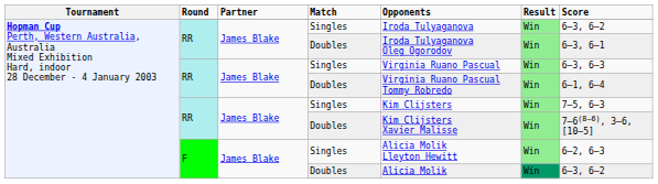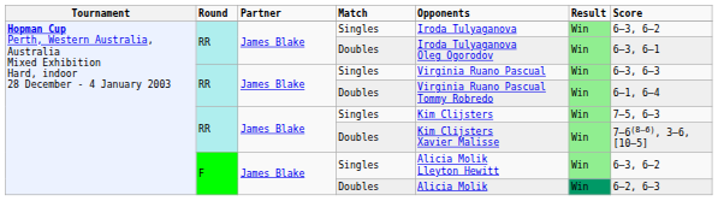 <table class="wikitable">
 <tr style="font-weight:bold">
 <th style="width:250px;">Tournament</th>
 <td style="width:50px;">Round</td>
 <td style="width:125px;">Partner</td>
 <td style="width:100px;">Match</td>
 <td style="width:200px;">Opponents</td>
 <td style="width:50px;">Result</td>
 <td style="width:130px;">Score</td>
 </tr>
 <tr>
 <td rowspan="9" style="background:#ecf2ff; text-align:left; vertical-align:top;"><strong><a href='#'>Hopman Cup</a></strong><br> <a href='#'>Perth, Western Australia</a>, Australia<br>Mixed Exhibition<br>Hard, indoor<br>28 December - 4 January 2003</td>
 </tr>
 <tr>
 <td rowspan=2 bgcolor=#afeeee>RR</td>
 <td rowspan=2> <a href='#'>James Blake</a></td>
 <td>Singles</td>
 <td> <a href='#'>Iroda Tulyaganova</a></td>
 <td bgcolor=lightgreen>Win</td>
 <td>6–3, 6–2</td>
 </tr>
 <tr bgcolor=#EFEFEF>
 <td>Doubles</td>
 <td> <a href='#'>Iroda Tulyaganova</a> <br> <a href='#'>Oleg Ogorodov</a></td>
 <td bgcolor=lightgreen>Win</td>
 <td>6–3, 6–1</td>
 </tr>
 <tr>
 <td rowspan=2 bgcolor=#afeeee>RR</td>
 <td rowspan=2> <a href='#'>James Blake</a></td>
 <td>Singles</td>
 <td> <a href='#'>Virginia Ruano Pascual</a></td>
 <td bgcolor=lightgreen>Win</td>
 <td>6–3, 6–3</td>
 </tr>
 <tr bgcolor=#EFEFEF>
 <td>Doubles</td>
 <td> <a href='#'>Virginia Ruano Pascual</a> <br> <a href='#'>Tommy Robredo</a></td>
 <td bgcolor=lightgreen>Win</td>
 <td>6–1, 6–4</td>
 </tr>
 <tr>
 <td rowspan=2 bgcolor=#afeeee>RR</td>
 <td rowspan=2> <a href='#'>James Blake</a></td>
 <td>Singles</td>
 <td> <a href='#'>Kim Clijsters</a></td>
 <td bgcolor=lightgreen>Win</td>
 <td>7–5, 6–3</td>
 </tr>
 <tr bgcolor=#EFEFEF>
 <td>Doubles</td>
 <td> <a href='#'>Kim Clijsters</a> <br> <a href='#'>Xavier Malisse</a></td>
 <td bgcolor=lightgreen>Win</td>
 <td>7–6<sup>(8–6)</sup>, 3–6, [10–5]</td>
 </tr>
 <tr>
 <td rowspan=2 bgcolor=lime>F</td>
 <td rowspan=2> <a href='#'>James Blake</a></td>
 <td>Singles</td>
 <td> <a href='#'>Alicia Molik</a> <br> <a href='#'>Lleyton Hewitt</a></td>
 <td bgcolor=lightgreen>Win</td>
-<td>6–2, 6–3</td>
+<td>6–3, 6–2</td>
 </tr>
 <tr bgcolor=#EFEFEF>
 <td>Doubles</td>
 <td> <a href='#'>Alicia Molik</a></td>
 <td bgcolor=#009966>Win</td>
-<td>6–3, 6–2</td>
+<td>6–2, 6–3</td>
 </tr>
 </table>
